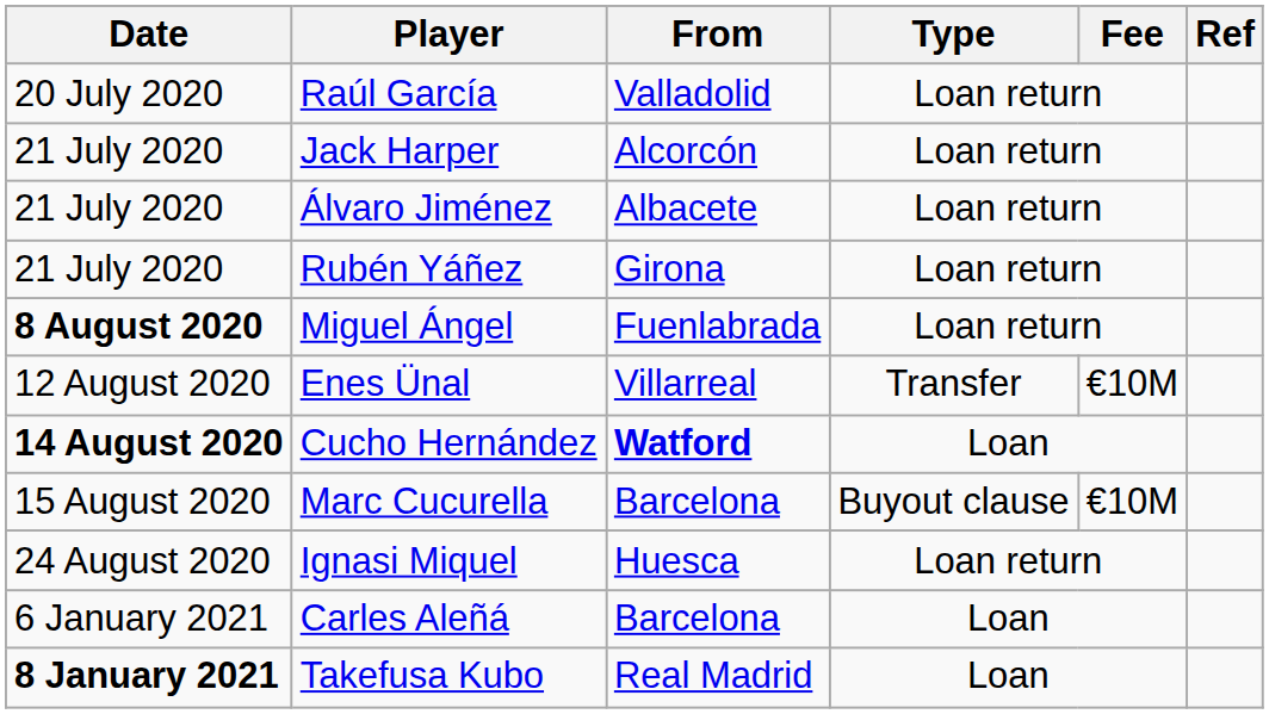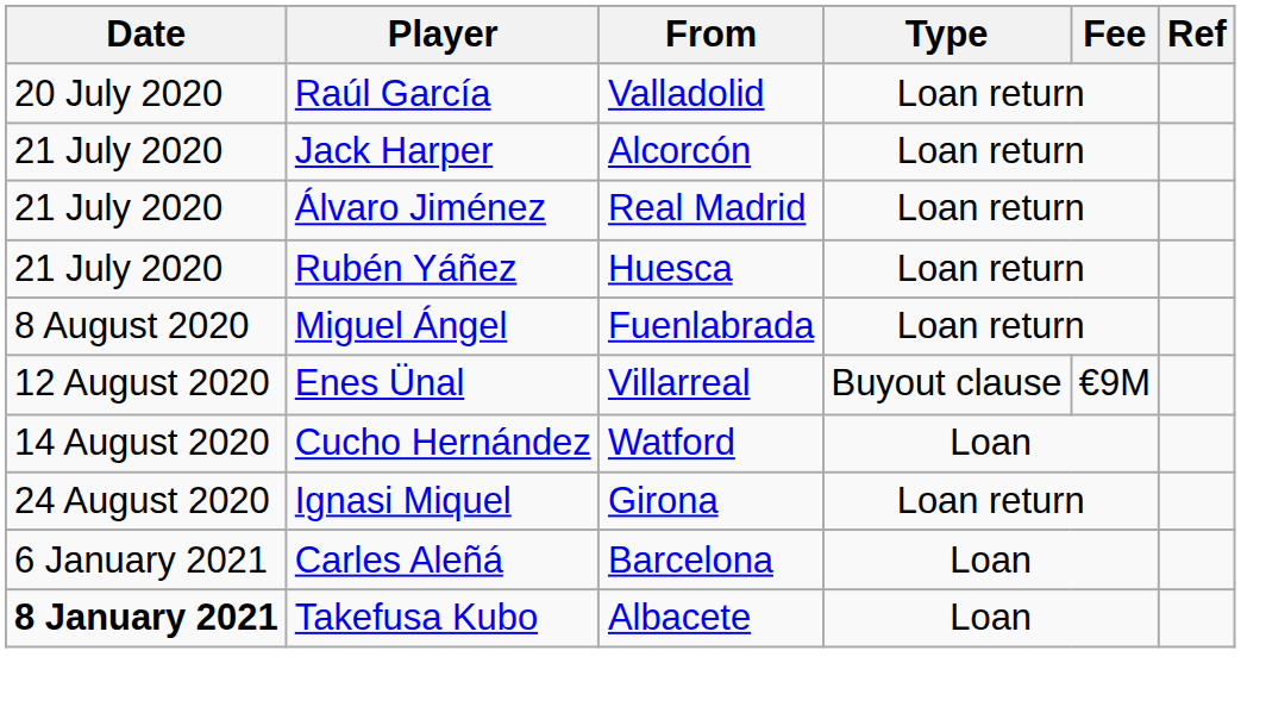 <table class="wikitable">
 <tr>
 <th>Date</th>
 <th>Player</th>
 <th>From</th>
 <th>Type</th>
 <th>Fee</th>
 <th>Ref</th>
 </tr>
 <tr>
 <td>20 July 2020</td>
 <td> <a href='#'>Raúl García</a></td>
 <td><a href='#'>Valladolid</a></td>
 <td align=center colspan=2>Loan return</td>
 <td align=center></td>
 </tr>
 <tr>
 <td>21 July 2020</td>
 <td> <a href='#'>Jack Harper</a></td>
 <td><a href='#'>Alcorcón</a></td>
 <td align=center colspan=2>Loan return</td>
 <td align=center></td>
 </tr>
 <tr>
 <td>21 July 2020</td>
 <td> <a href='#'>Álvaro Jiménez</a></td>
-<td><a href='#'>Albacete</a></td>
+<td><a href='#'>Real Madrid</a></td>
 <td align=center colspan=2>Loan return</td>
 <td align=center></td>
 </tr>
 <tr>
 <td>21 July 2020</td>
 <td> <a href='#'>Rubén Yáñez</a></td>
-<td><a href='#'>Girona</a></td>
+<td><a href='#'>Huesca</a></td>
 <td align=center colspan=2>Loan return</td>
 <td align=center></td>
 </tr>
 <tr>
-<td><strong>8 August 2020</strong></td>
+<td>8 August 2020</td>
 <td> <a href='#'>Miguel Ángel</a></td>
 <td><a href='#'>Fuenlabrada</a></td>
 <td align=center colspan=2>Loan return</td>
 <td align=center></td>
 </tr>
 <tr>
 <td>12 August 2020</td>
 <td> <a href='#'>Enes Ünal</a></td>
 <td><a href='#'>Villarreal</a></td>
-<td align=center>Transfer</td>
-<td align=center>€10M</td>
+<td align=center>Buyout clause</td>
+<td align=center>€9M</td>
 <td align=center></td>
 </tr>
 <tr>
-<td><strong>14 August 2020</strong></td>
+<td>14 August 2020</td>
 <td> <a href='#'>Cucho Hernández</a></td>
-<td><strong> <a href='#'>Watford</a></strong></td>
+<td> <a href='#'>Watford</a></td>
 <td align=center colspan=2>Loan</td>
-<td align=center></td>
-</tr>
-<tr>
-<td>15 August 2020</td>
-<td> <a href='#'>Marc Cucurella</a></td>
-<td><a href='#'>Barcelona</a></td>
-<td align=center>Buyout clause</td>
-<td align=center>€10M</td>
 <td align=center></td>
 </tr>
 <tr>
 <td>24 August 2020</td>
 <td> <a href='#'>Ignasi Miquel</a></td>
-<td><a href='#'>Huesca</a></td>
+<td><a href='#'>Girona</a></td>
 <td align=center colspan=2>Loan return</td>
 <td align=center></td>
 </tr>
 <tr>
 <td>6 January 2021</td>
 <td> <a href='#'>Carles Aleñá</a></td>
 <td><a href='#'>Barcelona</a></td>
 <td align=center colspan=2>Loan</td>
 <td align=center></td>
 </tr>
 <tr>
 <td><strong>8 January 2021</strong></td>
 <td> <a href='#'>Takefusa Kubo</a></td>
-<td><a href='#'>Real Madrid</a></td>
+<td><a href='#'>Albacete</a></td>
 <td align=center colspan=2>Loan</td>
 <td align=center></td>
 </tr>
 </table>
